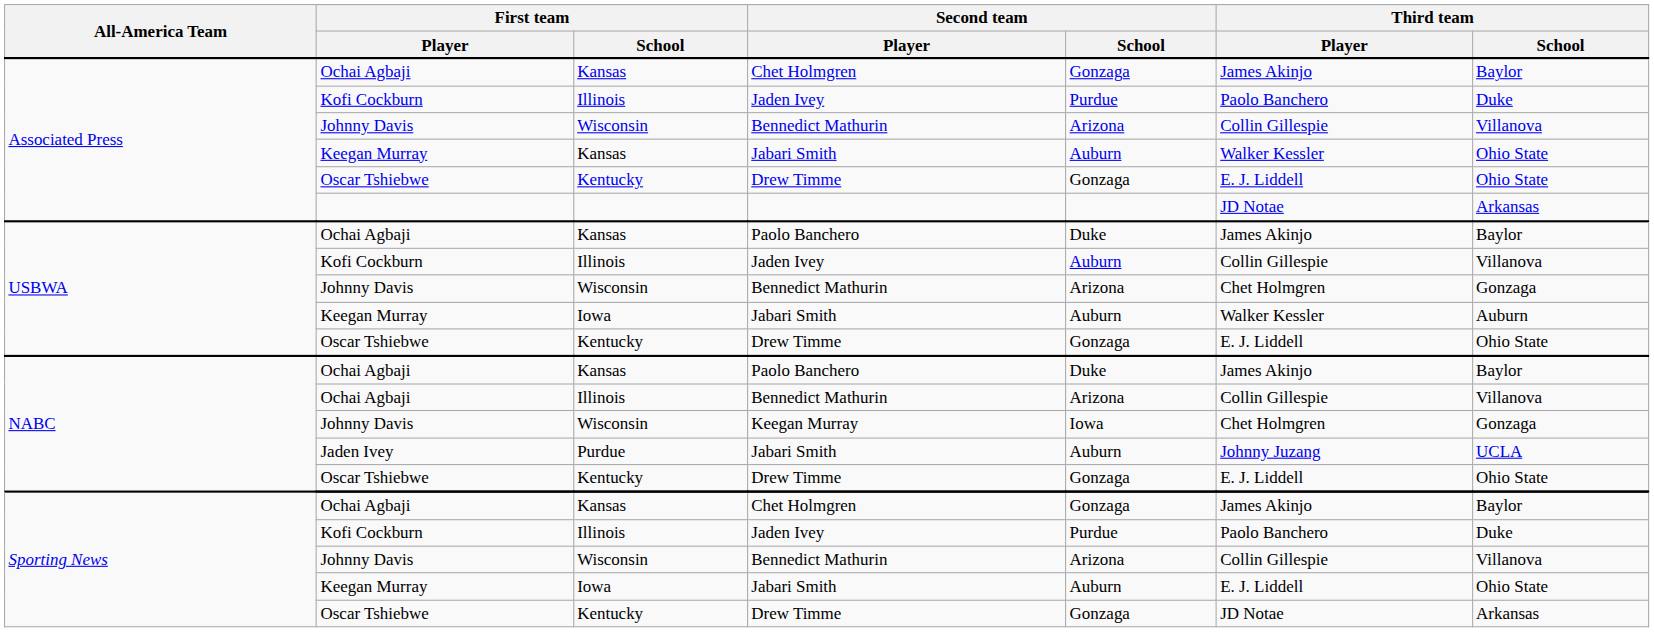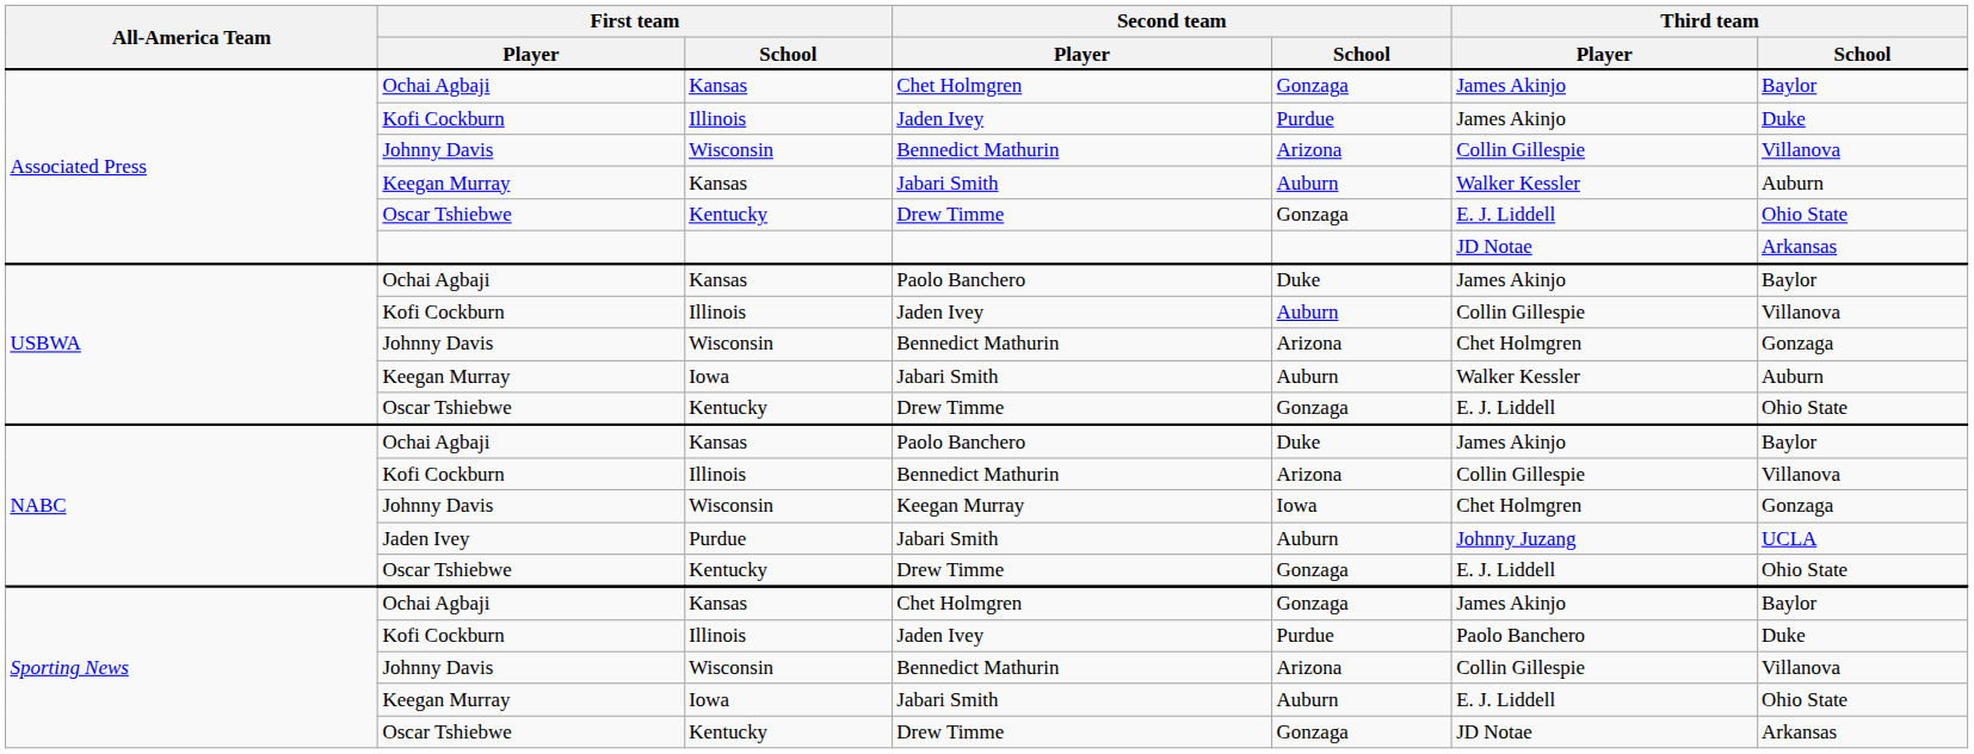 <table class="wikitable" style="width:98%;">
 <tr>
 <th rowspan=3>All-America Team</th>
 </tr>
 <tr>
 <th colspan=2>First team</th>
 <th colspan=2>Second team</th>
 <th colspan=2>Third team</th>
 </tr>
 <tr>
 <th>Player</th>
 <th>School</th>
 <th>Player</th>
 <th>School</th>
 <th>Player</th>
 <th>School</th>
 </tr>
 <tr>
 </tr>
 <tr style = "border-top:2px solid black;">
 <td rowspan=6><a href='#'>Associated Press</a></td>
 <td><a href='#'>Ochai Agbaji</a></td>
 <td><a href='#'>Kansas</a></td>
 <td><a href='#'>Chet Holmgren</a></td>
 <td><a href='#'>Gonzaga</a></td>
 <td><a href='#'>James Akinjo</a></td>
 <td><a href='#'>Baylor</a></td>
 </tr>
 <tr>
 <td><a href='#'>Kofi Cockburn</a></td>
 <td><a href='#'>Illinois</a></td>
 <td><a href='#'>Jaden Ivey</a></td>
 <td><a href='#'>Purdue</a></td>
-<td><a href='#'>Paolo Banchero</a></td>
+<td>James Akinjo</td>
 <td><a href='#'>Duke</a></td>
 </tr>
 <tr>
 <td><a href='#'>Johnny Davis</a></td>
 <td><a href='#'>Wisconsin</a></td>
 <td><a href='#'>Bennedict Mathurin</a></td>
 <td><a href='#'>Arizona</a></td>
 <td><a href='#'>Collin Gillespie</a></td>
 <td><a href='#'>Villanova</a></td>
 </tr>
 <tr>
 <td><a href='#'>Keegan Murray</a></td>
 <td>Kansas</td>
 <td><a href='#'>Jabari Smith</a></td>
 <td><a href='#'>Auburn</a></td>
 <td><a href='#'>Walker Kessler</a></td>
-<td><a href='#'>Ohio State</a></td>
+<td>Auburn</td>
 </tr>
 <tr>
 <td><a href='#'>Oscar Tshiebwe</a></td>
 <td><a href='#'>Kentucky</a></td>
 <td><a href='#'>Drew Timme</a></td>
 <td>Gonzaga</td>
 <td><a href='#'>E. J. Liddell</a></td>
 <td><a href='#'>Ohio State</a></td>
 </tr>
 <tr>
 <td></td>
 <td></td>
 <td></td>
 <td></td>
 <td><a href='#'>JD Notae</a></td>
 <td><a href='#'>Arkansas</a></td>
 </tr>
 <tr style = "border-top:2px solid black;">
 <td rowspan=5><a href='#'>USBWA</a></td>
 <td>Ochai Agbaji</td>
 <td>Kansas</td>
 <td>Paolo Banchero</td>
 <td>Duke</td>
 <td>James Akinjo</td>
 <td>Baylor</td>
 </tr>
 <tr>
 <td>Kofi Cockburn</td>
 <td>Illinois</td>
 <td>Jaden Ivey</td>
 <td><a href='#'>Auburn</a></td>
 <td>Collin Gillespie</td>
 <td>Villanova</td>
 </tr>
 <tr>
 <td>Johnny Davis</td>
 <td>Wisconsin</td>
 <td>Bennedict Mathurin</td>
 <td>Arizona</td>
 <td>Chet Holmgren</td>
 <td>Gonzaga</td>
 </tr>
 <tr>
 <td>Keegan Murray</td>
 <td>Iowa</td>
 <td>Jabari Smith</td>
 <td>Auburn</td>
 <td>Walker Kessler</td>
 <td>Auburn</td>
 </tr>
 <tr>
 <td>Oscar Tshiebwe</td>
 <td>Kentucky</td>
 <td>Drew Timme</td>
 <td>Gonzaga</td>
 <td>E. J. Liddell</td>
 <td>Ohio State</td>
 </tr>
 <tr style = "border-top:2px solid black;">
 <td rowspan=5><a href='#'>NABC</a></td>
 <td>Ochai Agbaji</td>
 <td>Kansas</td>
 <td>Paolo Banchero</td>
 <td>Duke</td>
 <td>James Akinjo</td>
 <td>Baylor</td>
 </tr>
 <tr>
-<td>Ochai Agbaji</td>
+<td>Kofi Cockburn</td>
 <td>Illinois</td>
 <td>Bennedict Mathurin</td>
 <td>Arizona</td>
 <td>Collin Gillespie</td>
 <td>Villanova</td>
 </tr>
 <tr>
 <td>Johnny Davis</td>
 <td>Wisconsin</td>
 <td>Keegan Murray</td>
 <td>Iowa</td>
 <td>Chet Holmgren</td>
 <td>Gonzaga</td>
 </tr>
 <tr>
 <td>Jaden Ivey</td>
 <td>Purdue</td>
 <td>Jabari Smith</td>
 <td>Auburn</td>
 <td><a href='#'>Johnny Juzang</a></td>
 <td><a href='#'>UCLA</a></td>
 </tr>
 <tr>
 <td>Oscar Tshiebwe</td>
 <td>Kentucky</td>
 <td>Drew Timme</td>
 <td>Gonzaga</td>
 <td>E. J. Liddell</td>
 <td>Ohio State</td>
 </tr>
 <tr style = "border-top:2px solid black;">
 <td rowspan=6><em><a href='#'>Sporting News</a></em></td>
 </tr>
 <tr style = "border-top:2px solid black;">
 <td>Ochai Agbaji</td>
 <td>Kansas</td>
 <td>Chet Holmgren</td>
 <td>Gonzaga</td>
 <td>James Akinjo</td>
 <td>Baylor</td>
 </tr>
 <tr>
 <td>Kofi Cockburn</td>
 <td>Illinois</td>
 <td>Jaden Ivey</td>
 <td>Purdue</td>
 <td>Paolo Banchero</td>
 <td>Duke</td>
 </tr>
 <tr>
 <td>Johnny Davis</td>
 <td>Wisconsin</td>
 <td>Bennedict Mathurin</td>
 <td>Arizona</td>
 <td>Collin Gillespie</td>
 <td>Villanova</td>
 </tr>
 <tr>
 <td>Keegan Murray</td>
 <td>Iowa</td>
 <td>Jabari Smith</td>
 <td>Auburn</td>
 <td>E. J. Liddell</td>
 <td>Ohio State</td>
 </tr>
 <tr>
 <td>Oscar Tshiebwe</td>
 <td>Kentucky</td>
 <td>Drew Timme</td>
 <td>Gonzaga</td>
 <td>JD Notae</td>
 <td>Arkansas</td>
 </tr>
 </table>
